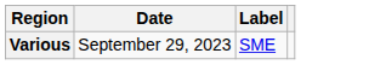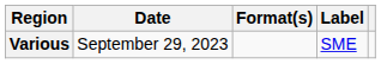 <table class="wikitable plainrowheaders">
 <tr>
 <th scope="col">Region</th>
 <th scope="col">Date</th>
+<th scope="col">Format(s)</th>
 <th scope="col">Label</th>
 <th scope="col"></th>
 </tr>
 <tr>
 <th scope="row">Various</th>
 <td>September 29, 2023</td>
+<td></td>
 <td><a href='#'>SME</a></td>
 <td align="center"></td>
 </tr>
 </table>
